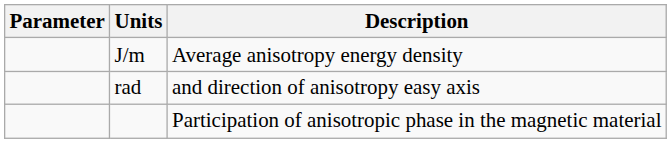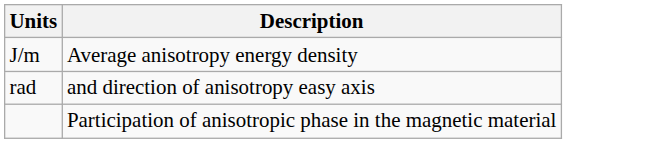 <table class="wikitable">
 <tr>
-<th>Parameter</th>
 <th>Units</th>
 <th>Description</th>
 </tr>
 <tr>
-<td></td>
 <td>J/m</td>
 <td>Average anisotropy energy density</td>
 </tr>
 <tr>
-<td></td>
 <td>rad</td>
 <td> and direction of anisotropy easy axis</td>
 </tr>
 <tr>
 <td></td>
-<td></td>
 <td>Participation of anisotropic phase in the magnetic material</td>
 </tr>
 </table>
